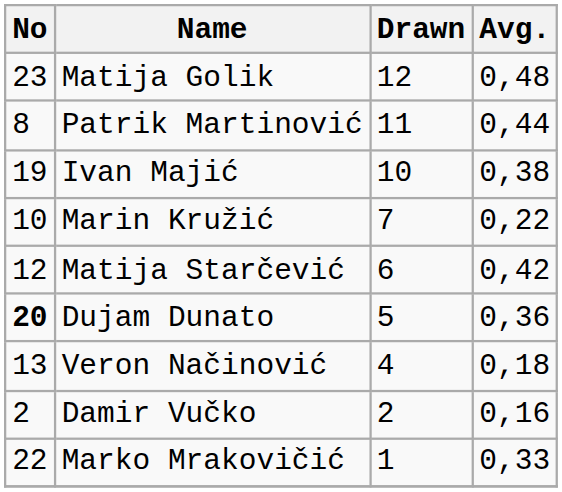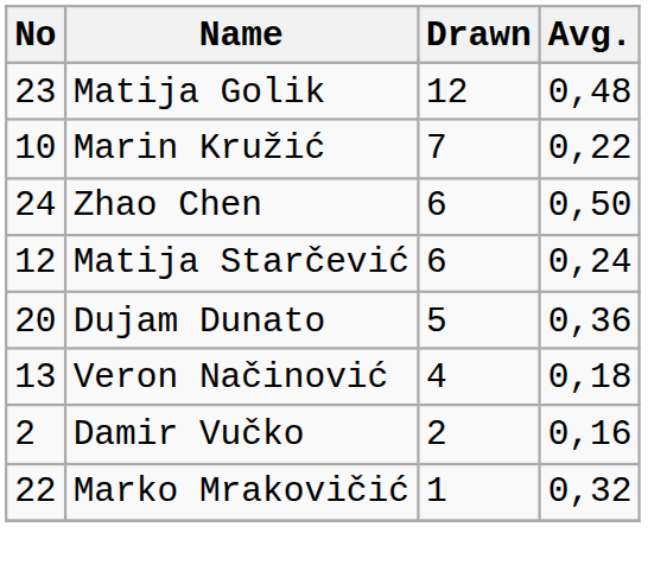 <table class="wikitable">
 <tr>
 <th>No</th>
 <th>Name</th>
 <th>Drawn</th>
 <th>Avg.</th>
 </tr>
 <tr>
 <td>23</td>
 <td>Matija Golik</td>
 <td>12</td>
 <td>0,48</td>
 </tr>
 <tr>
-<td>8</td>
-<td>Patrik Martinović</td>
-<td>11</td>
-<td>0,44</td>
-</tr>
-<tr>
-<td>19</td>
-<td>Ivan Majić</td>
-<td>10</td>
-<td>0,38</td>
-</tr>
-<tr>
 <td>10</td>
 <td>Marin Kružić</td>
 <td>7</td>
 <td>0,22</td>
 </tr>
 <tr>
+<td>24</td>
+<td>Zhao Chen</td>
+<td>6</td>
+<td>0,50</td>
+</tr>
+<tr>
 <td>12</td>
 <td>Matija Starčević</td>
 <td>6</td>
-<td>0,42</td>
+<td>0,24</td>
 </tr>
 <tr>
-<td><strong>20</strong></td>
+<td>20</td>
 <td>Dujam Dunato</td>
 <td>5</td>
 <td>0,36</td>
 </tr>
 <tr>
 <td>13</td>
 <td>Veron Načinović</td>
 <td>4</td>
 <td>0,18</td>
 </tr>
 <tr>
 <td>2</td>
 <td>Damir Vučko</td>
 <td>2</td>
 <td>0,16</td>
 </tr>
 <tr>
 <td>22</td>
 <td>Marko Mrakovičić</td>
 <td>1</td>
-<td>0,33</td>
+<td>0,32</td>
 </tr>
 <tr>
 </tr>
 </table>
